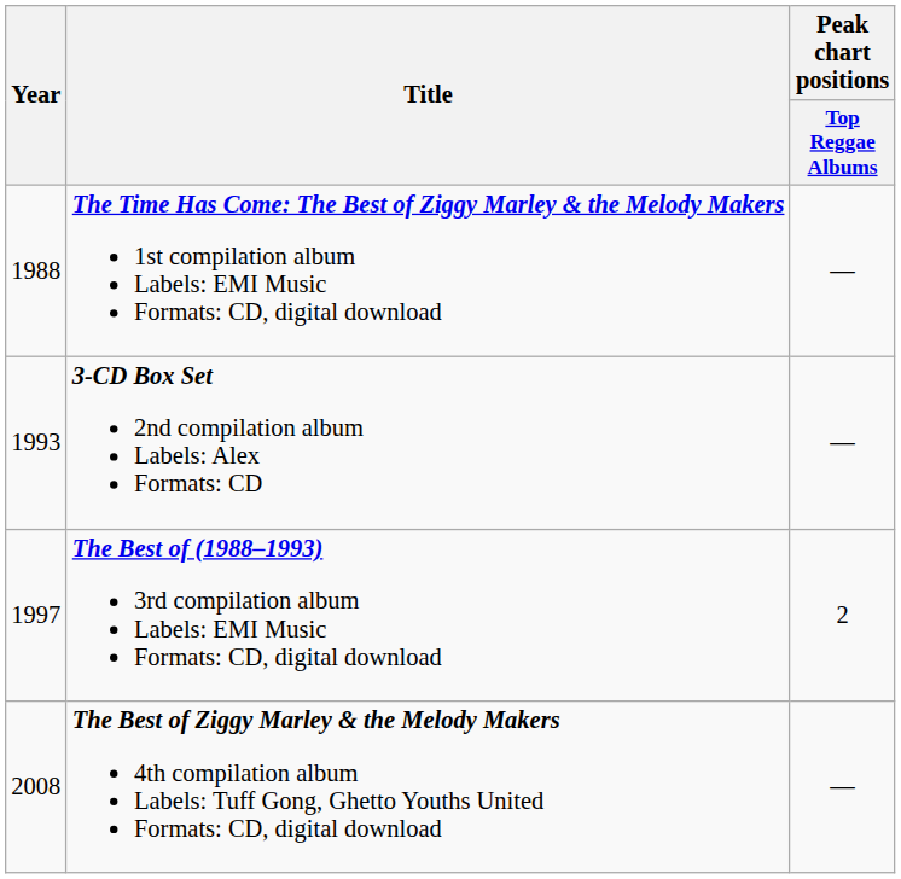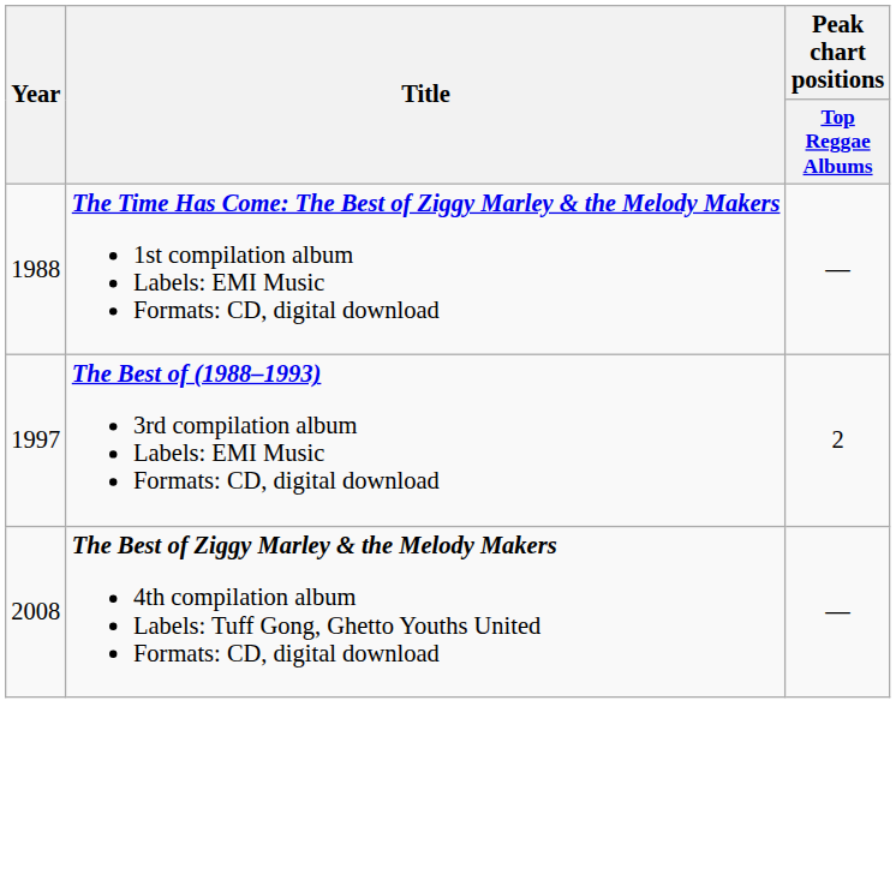 <table class="wikitable" style="text-align:center;">
 <tr>
 <th rowspan="2">Year</th>
 <th rowspan="2">Title</th>
 <th colspan="1">Peak chart positions</th>
 </tr>
 <tr>
 <th style="width:3em;font-size:85%;"><a href='#'>Top Reggae Albums</a></th>
 </tr>
 <tr>
 <td>1988</td>
 <td align="left"><strong><em><a href='#'>The Time Has Come: The Best of Ziggy Marley & the Melody Makers</a></em></strong><br><ul><li>1st compilation album</li><li>Labels: EMI Music</li><li>Formats: CD, digital download</li></ul></td>
 <td>—</td>
 </tr>
 <tr>
-<td>1993</td>
-<td align="left"><strong><em>3-CD Box Set</em></strong><br><ul><li>2nd compilation album</li><li>Labels: Alex</li><li>Formats: CD</li></ul></td>
-<td>—</td>
-</tr>
-<tr>
 <td>1997</td>
 <td align="left"><strong><em><a href='#'>The Best of (1988–1993)</a></em></strong><br><ul><li>3rd compilation album</li><li>Labels: EMI Music</li><li>Formats: CD, digital download</li></ul></td>
 <td>2</td>
 </tr>
 <tr>
 <td>2008</td>
 <td align="left"><strong><em>The Best of Ziggy Marley & the Melody Makers</em></strong><br><ul><li>4th compilation album</li><li>Labels: Tuff Gong, Ghetto Youths United</li><li>Formats: CD, digital download</li></ul></td>
 <td>—</td>
 </tr>
 </table>
